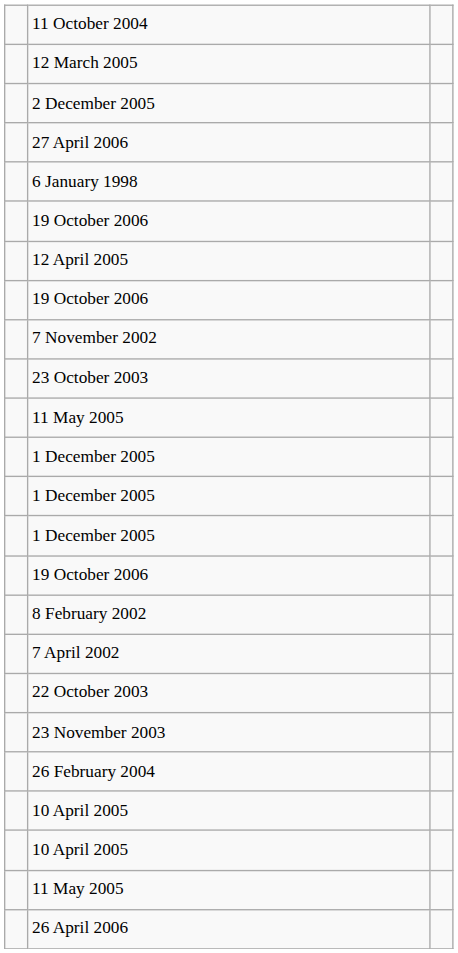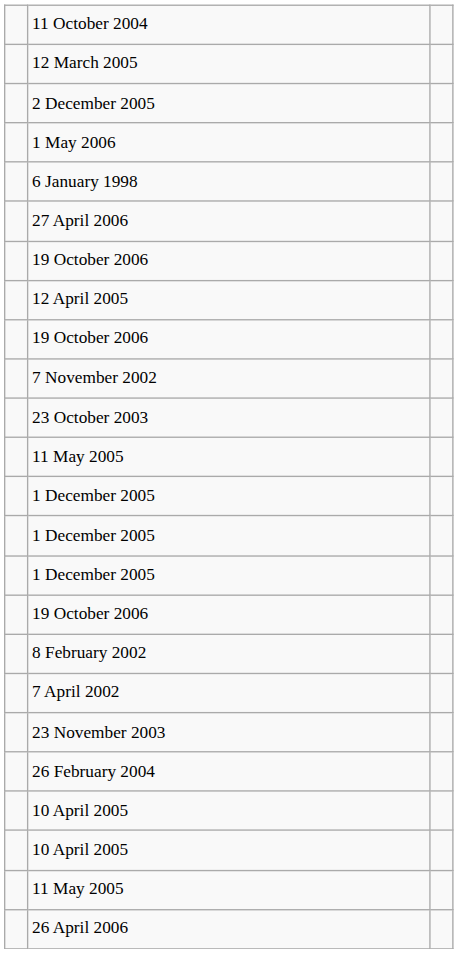 <table class="wikitable" style="font-size: 80%; float: left; width: 26em; margin-right: 1em; height: 700px">
 <tr>
 <td></td>
 <td>11 October 2004</td>
 <td></td>
 </tr>
 <tr>
 <td></td>
 <td>12 March 2005</td>
 <td></td>
 </tr>
 <tr>
 <td></td>
 <td>2 December 2005</td>
 <td></td>
 </tr>
 <tr>
 <td></td>
-<td>27 April 2006</td>
+<td>1 May 2006</td>
 <td></td>
 </tr>
 <tr>
 <td></td>
 <td>6 January 1998</td>
+<td></td>
+</tr>
+<tr>
+<td></td>
+<td>27 April 2006</td>
 <td></td>
 </tr>
 <tr>
 <td></td>
 <td>19 October 2006</td>
 <td></td>
 </tr>
 <tr>
 <td></td>
 <td>12 April 2005</td>
 <td></td>
 </tr>
 <tr>
 <td></td>
 <td>19 October 2006</td>
 <td></td>
 </tr>
 <tr>
 <td></td>
 <td>7 November 2002</td>
 <td></td>
 </tr>
 <tr>
 <td></td>
 <td>23 October 2003</td>
 <td></td>
 </tr>
 <tr>
 <td></td>
 <td>11 May 2005</td>
 <td></td>
 </tr>
 <tr>
 <td></td>
 <td>1 December 2005</td>
 <td></td>
 </tr>
 <tr>
 <td></td>
 <td>1 December 2005</td>
 <td></td>
 </tr>
 <tr>
 <td></td>
 <td>1 December 2005</td>
 <td></td>
 </tr>
 <tr>
 <td></td>
 <td>19 October 2006</td>
 <td></td>
 </tr>
 <tr>
 <td></td>
 <td>8 February 2002</td>
 <td></td>
 </tr>
 <tr>
 <td></td>
 <td>7 April 2002</td>
 <td></td>
 </tr>
 <tr>
 <td></td>
-<td>22 October 2003</td>
-<td></td>
-</tr>
-<tr>
-<td></td>
 <td>23 November 2003</td>
 <td></td>
 </tr>
 <tr>
 <td></td>
 <td>26 February 2004</td>
 <td></td>
 </tr>
 <tr>
 <td></td>
 <td>10 April 2005</td>
 <td></td>
 </tr>
 <tr>
 <td></td>
 <td>10 April 2005</td>
 <td></td>
 </tr>
 <tr>
 <td></td>
 <td>11 May 2005</td>
 <td></td>
 </tr>
 <tr>
 <td></td>
 <td>26 April 2006</td>
 <td></td>
 </tr>
 </table>
